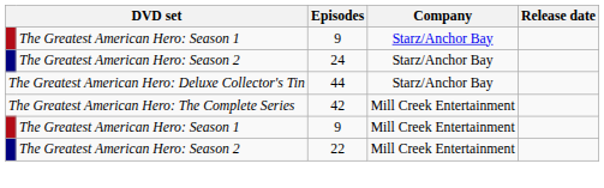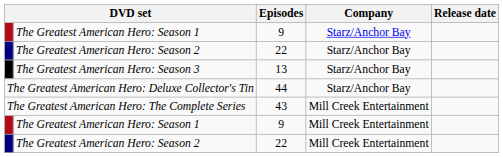 <table class=wikitable style="text-align:center">
 <tr>
 <th colspan=2>DVD set</th>
 <th>Episodes</th>
 <th>Company</th>
 <th>Release date</th>
 </tr>
 <tr>
 <td style="width:5px; background:#B30B16"></td>
 <td align="left"><em>The Greatest American Hero: Season 1</em></td>
 <td>9</td>
 <td><a href='#'>Starz/Anchor Bay</a></td>
 <td></td>
 </tr>
 <tr>
 <td bgcolor="000080"></td>
 <td align="left"><em>The Greatest American Hero: Season 2</em></td>
-<td>24</td>
+<td>22</td>
+<td>Starz/Anchor Bay</td>
+<td></td>
+</tr>
+<tr>
+<td bgcolor="000000"></td>
+<td align="left"><em>The Greatest American Hero: Season 3</em></td>
+<td>13</td>
 <td>Starz/Anchor Bay</td>
 <td></td>
 </tr>
 <tr>
 <td colspan=2 align="left"><em>The Greatest American Hero: Deluxe Collector's Tin</em></td>
 <td>44</td>
 <td>Starz/Anchor Bay</td>
 <td></td>
 </tr>
 <tr>
 <td colspan=2 align="left"><em>The Greatest American Hero: The Complete Series</em></td>
-<td>42</td>
+<td>43</td>
 <td>Mill Creek Entertainment</td>
 <td></td>
 </tr>
 <tr>
 <td bgcolor="B30B16"></td>
 <td align="left"><em>The Greatest American Hero: Season 1</em></td>
 <td>9</td>
 <td>Mill Creek Entertainment</td>
 <td></td>
 </tr>
 <tr>
 <td bgcolor="000080"></td>
 <td align="left"><em>The Greatest American Hero: Season 2</em></td>
 <td>22</td>
 <td>Mill Creek Entertainment</td>
 <td></td>
 </tr>
 </table>
